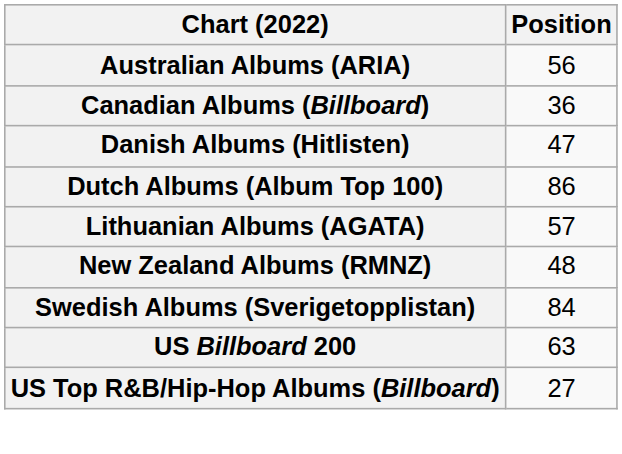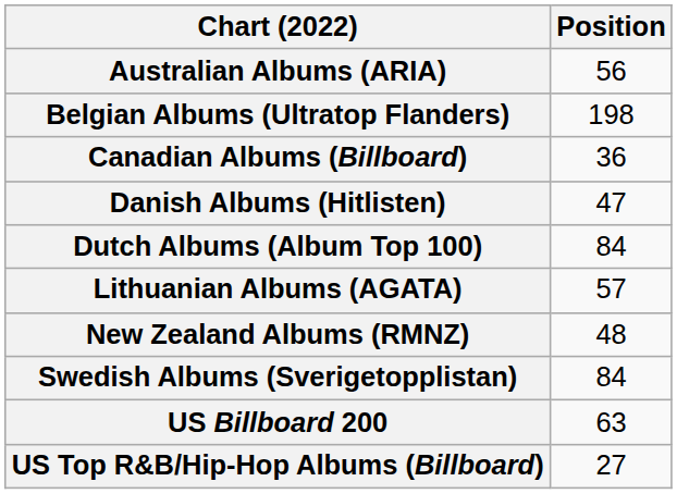 <table class="wikitable sortable plainrowheaders" style="text-align:center">
 <tr>
 <th scope="col">Chart (2022)</th>
 <th scope="col">Position</th>
 </tr>
 <tr>
 <th scope="row">Australian Albums (ARIA)</th>
 <td>56</td>
+</tr>
+<tr>
+<th scope="row">Belgian Albums (Ultratop Flanders)</th>
+<td>198</td>
 </tr>
 <tr>
 <th scope="row">Canadian Albums (<em>Billboard</em>)</th>
 <td>36</td>
 </tr>
 <tr>
 <th scope="row">Danish Albums (Hitlisten)</th>
 <td>47</td>
 </tr>
 <tr>
 <th scope="row">Dutch Albums (Album Top 100)</th>
-<td>86</td>
+<td>84</td>
 </tr>
 <tr>
 <th scope="row">Lithuanian Albums (AGATA)</th>
 <td>57</td>
 </tr>
 <tr>
 <th scope="row">New Zealand Albums (RMNZ)</th>
 <td>48</td>
 </tr>
 <tr>
 <th scope="row">Swedish Albums (Sverigetopplistan)</th>
 <td>84</td>
 </tr>
 <tr>
 <th scope="row">US <em>Billboard</em> 200</th>
 <td>63</td>
 </tr>
 <tr>
 <th scope="row">US Top R&B/Hip-Hop Albums (<em>Billboard</em>)</th>
 <td>27</td>
 </tr>
 </table>
